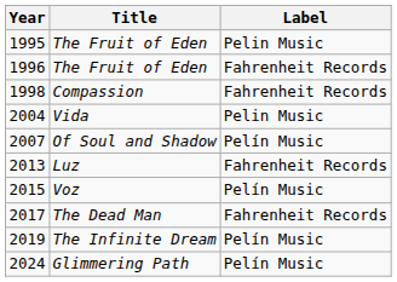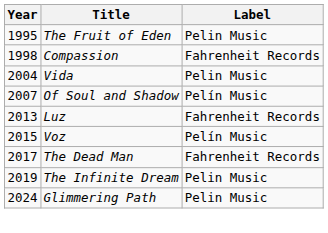 <table class="wikitable">
 <tr>
 <th>Year</th>
 <th>Title</th>
 <th>Label</th>
 </tr>
 <tr>
 <td>1995</td>
 <td><em>The Fruit of Eden</em></td>
 <td>Pelin Music</td>
-</tr>
-<tr>
-<td>1996</td>
-<td><em>The Fruit of Eden</em></td>
-<td>Fahrenheit Records</td>
 </tr>
 <tr>
 <td>1998</td>
 <td><em>Compassion</em></td>
 <td>Fahrenheit Records</td>
 </tr>
 <tr>
 <td>2004</td>
 <td><em>Vida</em></td>
 <td>Pelin Music</td>
 </tr>
 <tr>
 <td>2007</td>
 <td><em>Of Soul and Shadow</em></td>
 <td>Pelín Music</td>
 </tr>
 <tr>
 <td>2013</td>
 <td><em>Luz</em></td>
 <td>Fahrenheit Records</td>
 </tr>
 <tr>
 <td>2015</td>
 <td><em>Voz</em></td>
 <td>Pelín Music</td>
 </tr>
 <tr>
 <td>2017</td>
 <td><em>The Dead Man</em></td>
 <td>Fahrenheit Records</td>
 </tr>
 <tr>
 <td>2019</td>
 <td><em>The Infinite Dream</em></td>
-<td>Pelín Music</td>
+<td>Pelin Music</td>
 </tr>
 <tr>
 <td>2024</td>
 <td><em>Glimmering Path</em></td>
-<td>Pelín Music</td>
+<td>Pelin Music</td>
 </tr>
 </table>
